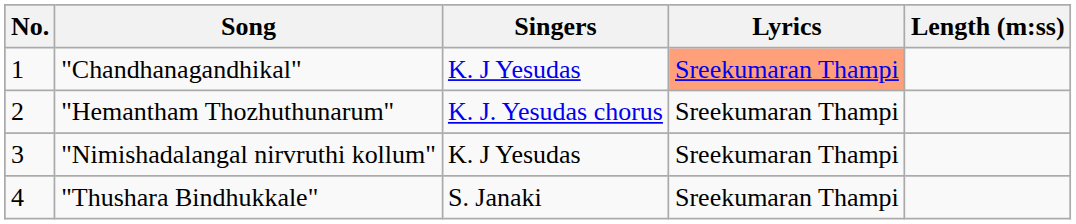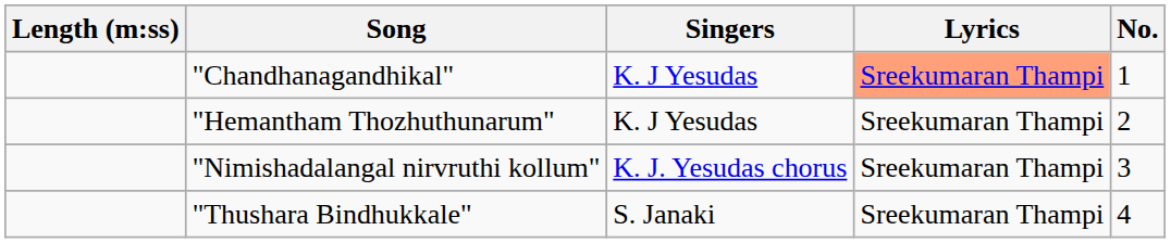 <table class="wikitable" style="font-size:95%;">
 <tr>
-<th>No.</th>
+<th>Length (m:ss)</th>
 <th>Song</th>
 <th>Singers</th>
 <th>Lyrics</th>
-<th>Length (m:ss)</th>
+<th>No.</th>
 </tr>
 <tr>
-<td>1</td>
+<td></td>
 <td>"Chandhanagandhikal"</td>
 <td><a href='#'>K. J Yesudas</a></td>
 <td style="background: lightsalmon;"><a href='#'>Sreekumaran Thampi</a></td>
-<td></td>
+<td>1</td>
 </tr>
 <tr>
+<td></td>
+<td>"Hemantham Thozhuthunarum"</td>
+<td>K. J Yesudas</td>
+<td>Sreekumaran Thampi</td>
 <td>2</td>
-<td>"Hemantham Thozhuthunarum"</td>
+</tr>
+<tr>
+<td></td>
+<td>"Nimishadalangal nirvruthi kollum"</td>
 <td><a href='#'>K. J. Yesudas chorus</a></td>
 <td>Sreekumaran Thampi</td>
-<td></td>
+<td>3</td>
 </tr>
 <tr>
-<td>3</td>
-<td>"Nimishadalangal nirvruthi kollum"</td>
-<td>K. J Yesudas</td>
-<td>Sreekumaran Thampi</td>
 <td></td>
-</tr>
-<tr>
-<td>4</td>
 <td>"Thushara Bindhukkale"</td>
 <td>S. Janaki</td>
 <td>Sreekumaran Thampi</td>
-<td></td>
+<td>4</td>
 </tr>
 </table>
